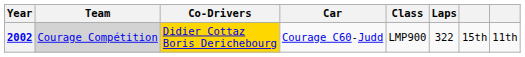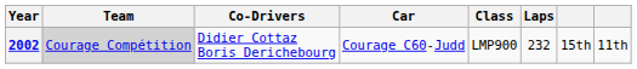 <table class="wikitable" style="text-align:center; font-size:90%">
 <tr>
 <th>Year</th>
 <th>Team</th>
 <th>Co-Drivers</th>
 <th>Car</th>
 <th>Class</th>
 <th>Laps</th>
 <th></th>
 <th></th>
 </tr>
 <tr>
 <th><a href='#'>2002</a></th>
 <td align="left" style="background: lightgrey;"> <a href='#'>Courage Compétition</a></td>
-<td align="left" style="background: gold;"> <a href='#'>Didier Cottaz</a><br> <a href='#'>Boris Derichebourg</a></td>
+<td align="left"> <a href='#'>Didier Cottaz</a><br> <a href='#'>Boris Derichebourg</a></td>
 <td align="left"><a href='#'>Courage C60</a>-<a href='#'>Judd</a></td>
 <td>LMP900</td>
-<td>322</td>
+<td>232</td>
 <td>15th</td>
 <td>11th</td>
 </tr>
 </table>
